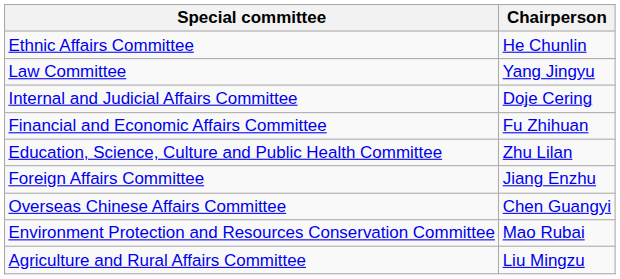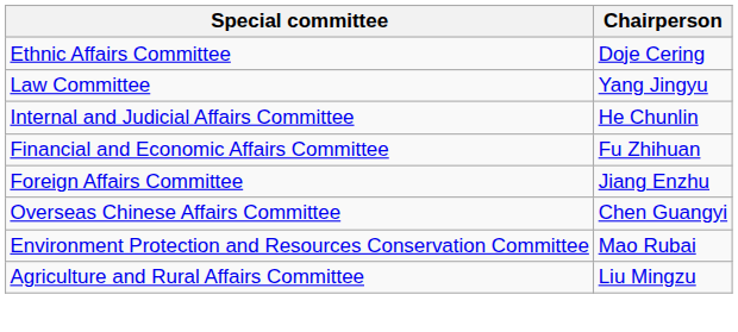 <table class="wikitable">
 <tr>
 <th>Special committee</th>
 <th>Chairperson</th>
 </tr>
 <tr>
 <td><a href='#'>Ethnic Affairs Committee</a></td>
-<td><a href='#'>He Chunlin</a></td>
+<td><a href='#'>Doje Cering</a></td>
 </tr>
 <tr>
 <td><a href='#'>Law Committee</a></td>
 <td><a href='#'>Yang Jingyu</a></td>
 </tr>
 <tr>
 <td><a href='#'>Internal and Judicial Affairs Committee</a></td>
-<td><a href='#'>Doje Cering</a></td>
+<td><a href='#'>He Chunlin</a></td>
 </tr>
 <tr>
 <td><a href='#'>Financial and Economic Affairs Committee</a></td>
 <td><a href='#'>Fu Zhihuan</a></td>
-</tr>
-<tr>
-<td><a href='#'>Education, Science, Culture and Public Health Committee</a></td>
-<td><a href='#'>Zhu Lilan</a></td>
 </tr>
 <tr>
 <td><a href='#'>Foreign Affairs Committee</a></td>
 <td><a href='#'>Jiang Enzhu</a></td>
 </tr>
 <tr>
 <td><a href='#'>Overseas Chinese Affairs Committee</a></td>
 <td><a href='#'>Chen Guangyi</a></td>
 </tr>
 <tr>
 <td><a href='#'>Environment Protection and Resources Conservation Committee</a></td>
 <td><a href='#'>Mao Rubai</a></td>
 </tr>
 <tr>
 <td><a href='#'>Agriculture and Rural Affairs Committee</a></td>
 <td><a href='#'>Liu Mingzu</a></td>
 </tr>
 </table>
